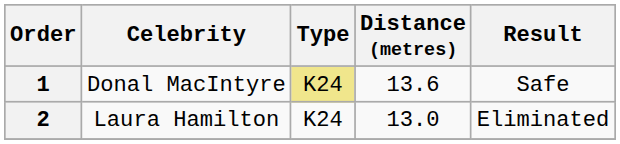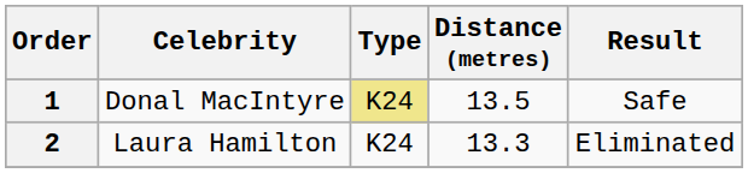 <table class="wikitable plainrowheaders" style="text-align:center;">
 <tr>
 <th>Order</th>
 <th>Celebrity</th>
 <th>Type</th>
 <th>Distance<br><small>(metres)</small></th>
 <th>Result</th>
 </tr>
 <tr>
 <th>1</th>
 <td>Donal MacIntyre</td>
 <td style="background: khaki;">K24</td>
-<td>13.6</td>
+<td>13.5</td>
 <td>Safe</td>
 </tr>
 <tr>
 <th>2</th>
 <td>Laura Hamilton</td>
 <td>K24</td>
-<td>13.0</td>
+<td>13.3</td>
 <td>Eliminated</td>
 </tr>
 <tr>
 </tr>
 </table>
